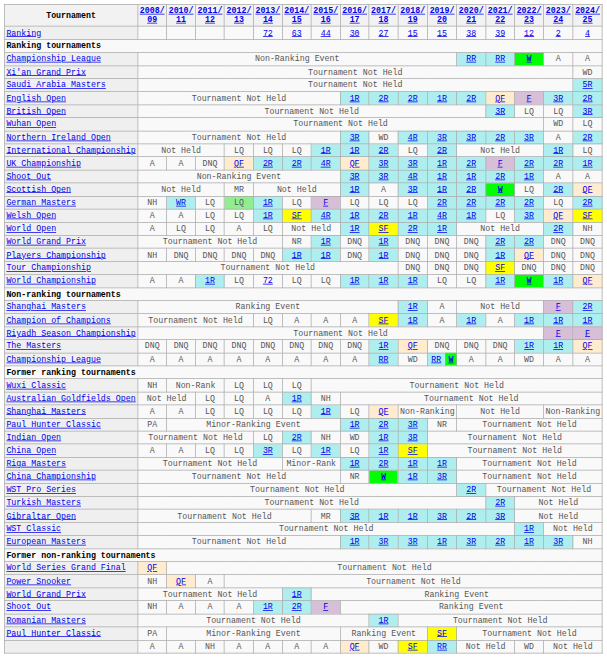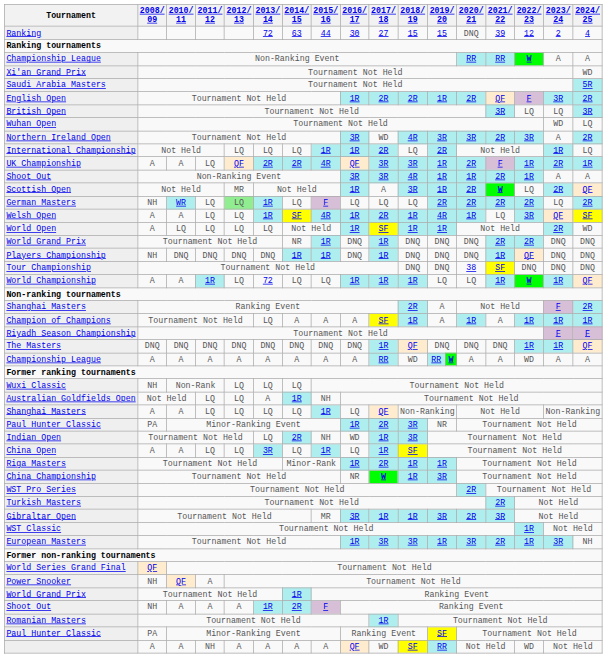 <table class="wikitable" style="font-size:85%;">
 <tr>
 <th>Tournament</th>
 <th><a href='#'>2008/<br>09</a></th>
 <th><a href='#'>2010/<br>11</a></th>
 <th><a href='#'>2011/<br>12</a></th>
 <th><a href='#'>2012/<br>13</a></th>
 <th><a href='#'>2013/<br>14</a></th>
 <th><a href='#'>2014/<br>15</a></th>
 <th><a href='#'>2015/<br>16</a></th>
 <th><a href='#'>2016/<br>17</a></th>
 <th><a href='#'>2017/<br>18</a></th>
 <th><a href='#'>2018/<br>19</a></th>
 <th colspan="2"><a href='#'>2019/<br>20</a></th>
 <th><a href='#'>2020/<br>21</a></th>
 <th><a href='#'>2021/<br>22</a></th>
 <th><a href='#'>2022/<br>23</a></th>
 <th><a href='#'>2023/<br>24</a></th>
 <th><a href='#'>2024/<br>25</a></th>
 </tr>
 <tr>
 <td style="background:#EFEFEF;"><a href='#'>Ranking</a></td>
 <td align="center"></td>
 <td align="center"></td>
 <td align="center"></td>
 <td align="center"></td>
 <td align="center"><a href='#'>72</a></td>
 <td align="center"><a href='#'>63</a></td>
 <td align="center"><a href='#'>44</a></td>
 <td align="center"><a href='#'>30</a></td>
 <td align="center"><a href='#'>27</a></td>
 <td align="center"><a href='#'>15</a></td>
 <td align="center" colspan="2"><a href='#'>15</a></td>
-<td align="center"><a href='#'>38</a></td>
+<td align="center" style="color:#555555;">DNQ</td>
 <td align="center"><a href='#'>39</a></td>
 <td align="center"><a href='#'>12</a></td>
 <td align="center"><a href='#'>2</a></td>
 <td align="center"><a href='#'>4</a></td>
 </tr>
 <tr>
 <td colspan="20"><strong>Ranking tournaments</strong></td>
 </tr>
 <tr>
 <td style="background:#EFEFEF;"><a href='#'>Championship League</a></td>
 <td align="center" colspan="12" style="color:#555555;">Non-Ranking Event</td>
 <td align="center" style="background:#afeeee;"><a href='#'>RR</a></td>
 <td align="center" style="background:#afeeee;"><a href='#'>RR</a></td>
 <td align="center" style="background:#00ff00;"><a href='#'><strong>W</strong></a></td>
 <td align="center" style="color:#555555;">A</td>
 <td align="center" style="color:#555555;">A</td>
 </tr>
 <tr>
 <td style="background:#EFEFEF;"><a href='#'>Xi'an Grand Prix</a></td>
 <td align="center" colspan="16" style="color:#555555;">Tournament Not Held</td>
 <td align="center" style="color:#555555;">WD</td>
 </tr>
 <tr>
 <td style="background:#EFEFEF;"><a href='#'>Saudi Arabia Masters</a></td>
 <td align="center" colspan="16" style="color:#555555;">Tournament Not Held</td>
 <td align="center" style="background:#afeeee;"><a href='#'>5R</a></td>
 </tr>
 <tr>
 <td style="background:#EFEFEF;"><a href='#'>English Open</a></td>
 <td align="center" colspan="7" style="color:#555555;">Tournament Not Held</td>
 <td align="center" style="background:#afeeee;"><a href='#'>1R</a></td>
 <td align="center" style="background:#afeeee;"><a href='#'>2R</a></td>
 <td align="center" style="background:#afeeee;"><a href='#'>2R</a></td>
 <td align="center" colspan="2" style="background:#afeeee;"><a href='#'>1R</a></td>
 <td align="center" style="background:#afeeee;"><a href='#'>2R</a></td>
 <td align="center" style="background:#ffebcd;"><a href='#'>QF</a></td>
 <td align="center" style="background:thistle;"><a href='#'>F</a></td>
 <td align="center" style="background:#afeeee;"><a href='#'>3R</a></td>
 <td align="center" style="background:#afeeee;"><a href='#'>2R</a></td>
 </tr>
 <tr>
 <td style="background:#EFEFEF;"><a href='#'>British Open</a></td>
 <td align="center" colspan="13" style="color:#555555;">Tournament Not Held</td>
 <td align="center" style="background:#afeeee;"><a href='#'>3R</a></td>
 <td align="center" style="color:#555555;">LQ</td>
 <td align="center" style="color:#555555;">LQ</td>
 <td align="center" style="background:#afeeee;"><a href='#'>3R</a></td>
 </tr>
 <tr>
 <td style="background:#EFEFEF;"><a href='#'>Wuhan Open</a></td>
 <td align="center" colspan="15" style="color:#555555;">Tournament Not Held</td>
 <td align="center" style="color:#555555;">WD</td>
 <td align="center" style="color:#555555;">LQ</td>
 </tr>
 <tr>
 <td style="background:#EFEFEF;"><a href='#'>Northern Ireland Open</a></td>
 <td align="center" colspan="7" style="color:#555555;">Tournament Not Held</td>
 <td align="center" style="background:#afeeee;"><a href='#'>3R</a></td>
 <td align="center" style="color:#555555;">WD</td>
 <td align="center" style="background:#afeeee;"><a href='#'>4R</a></td>
 <td align="center" colspan="2" style="background:#afeeee;"><a href='#'>3R</a></td>
 <td align="center" style="background:#afeeee;"><a href='#'>3R</a></td>
 <td align="center" style="background:#afeeee;"><a href='#'>2R</a></td>
 <td align="center" style="background:#afeeee;"><a href='#'>3R</a></td>
 <td align="center" style="color:#555555;">A</td>
 <td align="center" style="background:#afeeee;"><a href='#'>2R</a></td>
 </tr>
 <tr>
 <td style="background:#EFEFEF;"><a href='#'>International Championship</a></td>
 <td align="center" colspan="3" style="color:#555555;">Not Held</td>
 <td align="center" style="color:#555555;">LQ</td>
 <td align="center" style="color:#555555;">LQ</td>
 <td align="center" style="color:#555555;">LQ</td>
 <td align="center" style="background:#afeeee;"><a href='#'>1R</a></td>
 <td align="center" style="background:#afeeee;"><a href='#'>1R</a></td>
 <td align="center" style="background:#afeeee;"><a href='#'>2R</a></td>
 <td align="center" style="color:#555555;">LQ</td>
 <td align="center" colspan="2" style="background:#afeeee;"><a href='#'>2R</a></td>
 <td align="center" colspan="3" style="color:#555555;">Not Held</td>
 <td align="center" style="background:#afeeee;"><a href='#'>1R</a></td>
 <td align="center" style="color:#555555;">LQ</td>
 </tr>
 <tr>
 <td style="background:#EFEFEF;"><a href='#'>UK Championship</a></td>
 <td align="center" style="color:#555555;">A</td>
 <td align="center" style="color:#555555;">A</td>
-<td align="center" style="color:#555555;">DNQ</td>
+<td align="center" style="color:#555555;">LQ</td>
 <td align="center" style="background:#ffebcd;"><a href='#'>QF</a></td>
 <td align="center" style="background:#afeeee;"><a href='#'>2R</a></td>
 <td align="center" style="background:#afeeee;"><a href='#'>2R</a></td>
 <td align="center" style="background:#afeeee;"><a href='#'>4R</a></td>
 <td align="center" style="background:#ffebcd;"><a href='#'>QF</a></td>
 <td align="center" style="background:#afeeee;"><a href='#'>3R</a></td>
 <td align="center" style="background:#afeeee;"><a href='#'>3R</a></td>
 <td align="center" colspan="2" style="background:#afeeee;"><a href='#'>1R</a></td>
 <td align="center" style="background:#afeeee;"><a href='#'>2R</a></td>
 <td align="center" style="background:thistle;"><a href='#'>F</a></td>
-<td align="center" style="background:#afeeee;"><a href='#'>2R</a></td>
+<td align="center" style="background:#afeeee;"><a href='#'>1R</a></td>
 <td align="center" style="background:#afeeee;"><a href='#'>2R</a></td>
 <td align="center" style="background:#afeeee;"><a href='#'>1R</a></td>
 </tr>
 <tr>
 <td style="background:#EFEFEF;"><a href='#'>Shoot Out</a></td>
 <td align="center" colspan="7" style="color:#555555;">Non-Ranking Event</td>
 <td align="center" style="background:#afeeee;"><a href='#'>3R</a></td>
 <td align="center" style="background:#afeeee;"><a href='#'>3R</a></td>
 <td align="center" style="background:#afeeee;"><a href='#'>4R</a></td>
 <td align="center" colspan="2" style="background:#afeeee;"><a href='#'>1R</a></td>
 <td align="center" style="background:#afeeee;"><a href='#'>1R</a></td>
 <td align="center" style="background:#afeeee;"><a href='#'>2R</a></td>
 <td align="center" style="background:#afeeee;"><a href='#'>1R</a></td>
 <td style="text-align:center; color:#555555;">A</td>
 <td style="text-align:center; color:#555555;">A</td>
 </tr>
 <tr>
 <td style="background:#EFEFEF;"><a href='#'>Scottish Open</a></td>
 <td align="center" colspan="3" style="color:#555555;">Not Held</td>
 <td align="center" style="color:#555555;">MR</td>
 <td align="center" colspan="3" style="color:#555555;">Not Held</td>
 <td align="center" style="background:#afeeee;"><a href='#'>1R</a></td>
 <td align="center" style="color:#555555;">A</td>
 <td align="center" style="background:#afeeee;"><a href='#'>3R</a></td>
 <td align="center" colspan="2" style="background:#afeeee;"><a href='#'>1R</a></td>
 <td align="center" style="background:#afeeee;"><a href='#'>2R</a></td>
 <td align="center" style="background:#00ff00;"><a href='#'><strong>W</strong></a></td>
 <td align="center" style="color:#555555;">LQ</td>
 <td align="center" style="background:#afeeee;"><a href='#'>2R</a></td>
 <td align="center" style="background:#ffebcd;"><a href='#'>QF</a></td>
 </tr>
 <tr>
 <td style="background:#EFEFEF;"><a href='#'>German Masters</a></td>
 <td align="center" style="color:#555555;">NH</td>
 <td align="center" style="background:#afeeee;"><a href='#'>WR</a></td>
 <td align="center" style="color:#555555;">LQ</td>
 <td align="center" style="background: lightgreen; color:#555555;">LQ</td>
 <td align="center" style="background:#afeeee;"><a href='#'>1R</a></td>
 <td align="center" style="color:#555555;">LQ</td>
 <td align="center" style="background:thistle;"><a href='#'>F</a></td>
 <td align="center" style="color:#555555;">LQ</td>
 <td align="center" style="color:#555555;">LQ</td>
 <td align="center" style="color:#555555;">LQ</td>
 <td align="center" colspan="2" style="background:#afeeee;"><a href='#'>2R</a></td>
 <td align="center" style="background:#afeeee;"><a href='#'>2R</a></td>
 <td align="center" style="background:#afeeee;"><a href='#'>2R</a></td>
 <td align="center" style="background:#afeeee;"><a href='#'>2R</a></td>
 <td align="center" style="color:#555555;">LQ</td>
 <td align="center" style="background:#afeeee;"><a href='#'>2R</a></td>
 </tr>
 <tr>
 <td style="background:#EFEFEF;"><a href='#'>Welsh Open</a></td>
 <td align="center" style="color:#555555;">A</td>
 <td align="center" style="color:#555555;">A</td>
 <td align="center" style="color:#555555;">LQ</td>
 <td align="center" style="color:#555555;">LQ</td>
 <td align="center" style="background:#afeeee;"><a href='#'>1R</a></td>
 <td align="center" style="background:yellow;"><a href='#'>SF</a></td>
 <td align="center" style="background:#afeeee;"><a href='#'>4R</a></td>
 <td align="center" style="background:#afeeee;"><a href='#'>1R</a></td>
 <td align="center" style="background:#afeeee;"><a href='#'>2R</a></td>
 <td align="center" style="background:#afeeee;"><a href='#'>1R</a></td>
 <td align="center" colspan="2" style="background:#afeeee;"><a href='#'>4R</a></td>
 <td align="center" style="background:#afeeee;"><a href='#'>1R</a></td>
 <td align="center" style="color:#555555;">LQ</td>
 <td align="center" style="background:#afeeee;"><a href='#'>3R</a></td>
 <td align="center" style="background:#ffebcd;"><a href='#'>QF</a></td>
 <td align="center" style="background:yellow;"><a href='#'>SF</a></td>
 </tr>
 <tr>
 <td style="background:#EFEFEF;"><a href='#'>World Open</a></td>
 <td align="center" style="color:#555555;">A</td>
 <td align="center" style="color:#555555;">LQ</td>
 <td align="center" style="color:#555555;">LQ</td>
-<td align="center" style="color:#555555;">A</td>
+<td align="center" style="color:#555555;">LQ</td>
 <td align="center" style="color:#555555;">LQ</td>
 <td align="center" colspan="2" style="color:#555555;">Not Held</td>
 <td align="center" style="background:#afeeee;"><a href='#'>1R</a></td>
 <td align="center" style="background:yellow;"><a href='#'>SF</a></td>
-<td align="center" style="background:#afeeee;"><a href='#'>2R</a></td>
+<td align="center" style="background:#afeeee;"><a href='#'>1R</a></td>
 <td align="center" colspan="2" style="background:#afeeee;"><a href='#'>1R</a></td>
 <td align="center" colspan="3" style="color:#555555;">Not Held</td>
 <td align="center" style="background:#afeeee;"><a href='#'>2R</a></td>
-<td align="center" style="color:#555555;">NH</td>
+<td align="center" style="color:#555555;">WD</td>
 </tr>
 <tr>
 <td style="background:#EFEFEF;"><a href='#'>World Grand Prix</a></td>
 <td align="center" colspan="5" style="color:#555555;">Tournament Not Held</td>
 <td align="center" style="color:#555555;">NR</td>
 <td align="center" style="background:#afeeee;"><a href='#'>1R</a></td>
 <td align="center" style="color:#555555;">DNQ</td>
 <td align="center" style="background:#afeeee;"><a href='#'>1R</a></td>
 <td align="center" style="color:#555555;">DNQ</td>
 <td align="center" colspan="2" style="color:#555555;">DNQ</td>
 <td align="center" style="color:#555555;">DNQ</td>
 <td align="center" style="background:#afeeee;"><a href='#'>2R</a></td>
 <td align="center" style="background:#afeeee;"><a href='#'>2R</a></td>
 <td align="center" style="color:#555555;">DNQ</td>
 <td align="center" style="color:#555555;">DNQ</td>
 </tr>
 <tr>
 <td style="background:#EFEFEF;"><a href='#'>Players Championship</a></td>
 <td align="center" style="color:#555555;">NH</td>
 <td align="center" style="color:#555555;">DNQ</td>
 <td align="center" style="color:#555555;">DNQ</td>
 <td align="center" style="color:#555555;">DNQ</td>
 <td align="center" style="color:#555555;">DNQ</td>
 <td align="center" style="background:#afeeee;"><a href='#'>1R</a></td>
 <td align="center" style="background:#afeeee;"><a href='#'>1R</a></td>
 <td align="center" style="color:#555555;">DNQ</td>
 <td align="center" style="background:#afeeee;"><a href='#'>1R</a></td>
 <td align="center" style="color:#555555;">DNQ</td>
 <td align="center" colspan="2" style="color:#555555;">DNQ</td>
 <td align="center" style="color:#555555;">DNQ</td>
 <td align="center" style="background:#afeeee;"><a href='#'>1R</a></td>
 <td align="center" style="background:#ffebcd;"><a href='#'>QF</a></td>
 <td align="center" style="color:#555555;">DNQ</td>
 <td align="center" style="color:#555555;">DNQ</td>
 </tr>
 <tr>
 <td style="background:#EFEFEF;"><a href='#'>Tour Championship</a></td>
 <td align="center" colspan="9" style="color:#555555;">Tournament Not Held</td>
 <td align="center" style="color:#555555;">DNQ</td>
 <td align="center" colspan="2" style="color:#555555;">DNQ</td>
-<td align="center" style="color:#555555;">DNQ</td>
+<td align="center"><a href='#'>38</a></td>
 <td align="center" style="background:yellow;"><a href='#'>SF</a></td>
 <td align="center" style="color:#555555;">DNQ</td>
 <td align="center" style="color:#555555;">DNQ</td>
 <td align="center" style="color:#555555;">DNQ</td>
 </tr>
 <tr>
 <td style="background:#EFEFEF;"><a href='#'>World Championship</a></td>
 <td align="center" style="color:#555555;">A</td>
 <td align="center" style="color:#555555;">A</td>
 <td align="center" style="background:#afeeee;"><a href='#'>1R</a></td>
 <td align="center" style="color:#555555;">LQ</td>
 <td align="center"><a href='#'>72</a></td>
 <td align="center" style="color:#555555;">LQ</td>
 <td align="center" style="color:#555555;">LQ</td>
 <td align="center" style="background:#afeeee;"><a href='#'>1R</a></td>
 <td align="center" style="background:#afeeee;"><a href='#'>1R</a></td>
 <td align="center" style="background:#afeeee;"><a href='#'>1R</a></td>
 <td align="center" colspan="2" style="color:#555555;">LQ</td>
 <td align="center" style="color:#555555;">LQ</td>
 <td align="center" style="background:#afeeee;"><a href='#'>1R</a></td>
 <td align="center" style="background:#00ff00;"><a href='#'><strong>W</strong></a></td>
 <td align="center" style="background:#afeeee;"><a href='#'>1R</a></td>
 <td align="center" style="background:#ffebcd;"><a href='#'>QF</a></td>
 </tr>
 <tr>
 <td colspan="20"><strong>Non-ranking tournaments</strong></td>
 </tr>
 <tr>
 <td style="background:#EFEFEF;"><a href='#'>Shanghai Masters</a></td>
 <td align="center" colspan="9" style="color:#555555">Ranking Event</td>
-<td align="center" style="background:#afeeee;"><a href='#'>1R</a></td>
+<td align="center" style="background:#afeeee;"><a href='#'>2R</a></td>
 <td align="center" colspan="2" style="color:#555555">A</td>
 <td align="center" colspan="3" style="color:#555555">Not Held</td>
 <td align="center" style="background:thistle;"><a href='#'>F</a></td>
 <td align="center" style="background:#afeeee;"><a href='#'>2R</a></td>
 </tr>
 <tr>
 <td style="background:#EFEFEF;"><a href='#'>Champion of Champions</a></td>
 <td align="center" colspan="4" style="color:#555555;">Tournament Not Held</td>
 <td align="center" style="color:#555555;">LQ</td>
 <td align="center" style="color:#555555;">A</td>
 <td align="center" style="color:#555555;">A</td>
 <td align="center" style="color:#555555;">A</td>
 <td align="center" style="background:yellow;"><a href='#'>SF</a></td>
 <td align="center" style="background:#afeeee;"><a href='#'>1R</a></td>
 <td align="center" colspan="2" style="color:#555555;">A</td>
 <td align="center" style="background:#afeeee;"><a href='#'>1R</a></td>
 <td align="center" style="color:#555555;">A</td>
 <td align="center" style="background:#afeeee;"><a href='#'>1R</a></td>
 <td align="center" style="background:#afeeee;"><a href='#'>1R</a></td>
 <td align="center" style="background:#afeeee;"><a href='#'>1R</a></td>
 </tr>
 <tr>
 <td style="background:#EFEFEF;"><a href='#'>Riyadh Season Championship</a></td>
 <td align="center" colspan="15" style="color:#555555;">Tournament Not Held</td>
 <td align="center" style="background:thistle;"><a href='#'>F</a></td>
 <td align="center" style="background:thistle;"><a href='#'>F</a></td>
 </tr>
 <tr>
 <td style="background:#EFEFEF;"><a href='#'>The Masters</a></td>
 <td align="center" style="color:#555555;">DNQ</td>
 <td align="center" style="color:#555555;">DNQ</td>
 <td align="center" style="color:#555555;">DNQ</td>
 <td align="center" style="color:#555555;">DNQ</td>
 <td align="center" style="color:#555555;">DNQ</td>
 <td align="center" style="color:#555555;">DNQ</td>
 <td align="center" style="color:#555555;">DNQ</td>
 <td align="center" style="color:#555555;">DNQ</td>
 <td align="center" style="background:#afeeee;"><a href='#'>1R</a></td>
 <td align="center" style="background:#ffebcd;"><a href='#'>QF</a></td>
 <td align="center" colspan="2" style="color:#555555;">DNQ</td>
 <td align="center" style="color:#555555;">DNQ</td>
 <td align="center" style="color:#555555;">DNQ</td>
 <td align="center" style="background:#afeeee;"><a href='#'>1R</a></td>
 <td align="center" style="background:#afeeee;"><a href='#'>1R</a></td>
 <td align="center" style="background:#ffebcd;"><a href='#'>QF</a></td>
 </tr>
 <tr>
 <td style="background:#EFEFEF;"><a href='#'>Championship League</a></td>
 <td align="center" style="color:#555555;">A</td>
 <td align="center" style="color:#555555;">A</td>
 <td align="center" style="color:#555555;">A</td>
 <td align="center" style="color:#555555;">A</td>
 <td align="center" style="color:#555555;">A</td>
 <td align="center" style="color:#555555;">A</td>
 <td align="center" style="color:#555555;">A</td>
 <td align="center" style="color:#555555;">A</td>
 <td align="center" style="background:#afeeee;"><a href='#'>RR</a></td>
 <td align="center" style="color:#555555;">WD</td>
 <td align="center" style="background:#afeeee;"><a href='#'>RR</a></td>
 <td align="center" style="background:#00ff00;"><a href='#'><strong>W</strong></a></td>
 <td align="center" style="color:#555555;">A</td>
 <td align="center" style="color:#555555;">A</td>
 <td align="center" style="color:#555555;">WD</td>
 <td align="center" style="color:#555555;">A</td>
 <td align="center" style="color:#555555;">A</td>
 </tr>
 <tr>
 <td colspan="20"><strong>Former ranking tournaments</strong></td>
 </tr>
 <tr>
 <td style="background:#EFEFEF;"><a href='#'>Wuxi Classic</a></td>
 <td align="center" style="color:#555555;">NH</td>
 <td align="center" colspan="2" style="color:#555555;">Non-Rank</td>
 <td align="center" style="color:#555555;">LQ</td>
 <td align="center" style="color:#555555;">LQ</td>
 <td align="center" style="color:#555555;">LQ</td>
 <td align="center" colspan="20" style="color:#555555">Tournament Not Held</td>
 </tr>
 <tr>
 <td style="background:#EFEFEF;"><a href='#'>Australian Goldfields Open</a></td>
 <td align="center" colspan="2" style="color:#555555;">Not Held</td>
 <td align="center" style="color:#555555;">LQ</td>
 <td align="center" style="color:#555555;">LQ</td>
 <td align="center" style="color:#555555;">A</td>
 <td align="center" style="background:#afeeee;"><a href='#'>1R</a></td>
 <td align="center" style="color:#555555;">NH</td>
 <td align="center" colspan="20" style="color:#555555">Tournament Not Held</td>
 </tr>
 <tr>
 <td style="background:#EFEFEF;"><a href='#'>Shanghai Masters</a></td>
 <td align="center" style="color:#555555;">A</td>
 <td align="center" style="color:#555555;">A</td>
 <td align="center" style="color:#555555;">LQ</td>
 <td align="center" style="color:#555555;">LQ</td>
 <td align="center" style="color:#555555;">LQ</td>
 <td align="center" style="color:#555555;">LQ</td>
 <td align="center" style="background:#afeeee;"><a href='#'>1R</a></td>
 <td align="center" style="color:#555555;">LQ</td>
 <td align="center" style="background:#ffebcd;"><a href='#'>QF</a></td>
 <td align="center" colspan="3" style="color:#555555;">Non-Ranking</td>
 <td align="center" colspan="3" style="color:#555555;">Not Held</td>
 <td align="center" colspan="2" style="color:#555555;">Non-Ranking</td>
 </tr>
 <tr>
 <td style="background:#EFEFEF;"><a href='#'>Paul Hunter Classic</a></td>
 <td align="center" style="color:#555555;">PA</td>
 <td align="center" colspan="6" style="color:#555555;">Minor-Ranking Event</td>
 <td align="center" style="background:#afeeee;"><a href='#'>1R</a></td>
 <td align="center" style="background:#afeeee;"><a href='#'>2R</a></td>
 <td align="center" style="background:#afeeee;"><a href='#'>3R</a></td>
 <td align="center" colspan="2" style="color:#555555;">NR</td>
 <td align="center" colspan="20" style="color:#555555;">Tournament Not Held</td>
 </tr>
 <tr>
 <td style="background:#EFEFEF;"><a href='#'>Indian Open</a></td>
 <td align="center" colspan="4" style="color:#555555;">Tournament Not Held</td>
 <td align="center" style="color:#555555;">LQ</td>
 <td align="center" style="background:#afeeee;"><a href='#'>2R</a></td>
 <td align="center" style="color:#555555;">NH</td>
 <td align="center" style="color:#555555;">WD</td>
 <td align="center" style="background:#afeeee;"><a href='#'>1R</a></td>
 <td align="center" style="background:#afeeee;"><a href='#'>3R</a></td>
 <td align="center" colspan="20" style="color:#555555;">Tournament Not Held</td>
 </tr>
 <tr>
 <td style="background:#EFEFEF;"><a href='#'>China Open</a></td>
 <td align="center" style="color:#555555;">A</td>
 <td align="center" style="color:#555555;">A</td>
 <td align="center" style="color:#555555;">LQ</td>
 <td align="center" style="color:#555555;">LQ</td>
 <td align="center" style="background:#afeeee;"><a href='#'>3R</a></td>
 <td align="center" style="color:#555555;">LQ</td>
 <td align="center" style="background:#afeeee;"><a href='#'>1R</a></td>
 <td align="center" style="color:#555555;">LQ</td>
 <td align="center" style="background:#afeeee;"><a href='#'>1R</a></td>
 <td align="center" style="background:yellow;"><a href='#'>SF</a></td>
 <td align="center" colspan="20" style="color:#555555;">Tournament Not Held</td>
 </tr>
 <tr>
 <td style="background:#EFEFEF;"><a href='#'>Riga Masters</a></td>
 <td align="center" colspan="5" style="color:#555555;">Tournament Not Held</td>
 <td align="center" colspan="2" style="color:#555555;">Minor-Rank</td>
 <td align="center" style="background:#afeeee;"><a href='#'>1R</a></td>
 <td align="center" style="background:#afeeee;"><a href='#'>2R</a></td>
 <td align="center" style="background:#afeeee;"><a href='#'>1R</a></td>
 <td align="center" colspan="2" style="background:#afeeee;"><a href='#'>1R</a></td>
 <td align="center" colspan="20" style="color:#555555;">Tournament Not Held</td>
 </tr>
 <tr>
 <td style="background:#EFEFEF;"><a href='#'>China Championship</a></td>
 <td align="center" colspan="7" style="color:#555555;">Tournament Not Held</td>
 <td align="center" style="color:#555555;">NR</td>
 <td align="center" style="background:#00ff00;"><a href='#'><strong>W</strong></a></td>
 <td align="center" style="background:#afeeee;"><a href='#'>1R</a></td>
 <td align="center" colspan="2" style="background:#afeeee;"><a href='#'>3R</a></td>
 <td align="center" colspan="20" style="color:#555555;">Tournament Not Held</td>
 </tr>
 <tr>
 <td style="background:#EFEFEF;"><a href='#'>WST Pro Series</a></td>
 <td align="center" colspan="12" style="color:#555555;">Tournament Not Held</td>
 <td align="center" style="background:#afeeee;"><a href='#'>2R</a></td>
 <td align="center" colspan="20" style="color:#555555;">Tournament Not Held</td>
 </tr>
 <tr>
 <td style="background:#EFEFEF;"><a href='#'>Turkish Masters</a></td>
 <td align="center" colspan="13" style="color:#555555;">Tournament Not Held</td>
 <td align="center" style="background:#afeeee;"><a href='#'>2R</a></td>
 <td align="center" colspan="3" style="color:#555555;">Not Held</td>
 </tr>
 <tr>
 <td style="background:#EFEFEF;"><a href='#'>Gibraltar Open</a></td>
 <td align="center" colspan="6" style="color:#555555;">Tournament Not Held</td>
 <td align="center" style="color:#555555;">MR</td>
 <td align="center" style="background:#afeeee;"><a href='#'>3R</a></td>
 <td align="center" style="background:#afeeee;"><a href='#'>1R</a></td>
 <td align="center" style="background:#afeeee;"><a href='#'>1R</a></td>
 <td align="center" colspan="2" style="background:#afeeee;"><a href='#'>3R</a></td>
 <td align="center" style="background:#afeeee;"><a href='#'>2R</a></td>
 <td align="center" style="background:#afeeee;"><a href='#'>3R</a></td>
 <td align="center" colspan="3" style="color:#555555;">Not Held</td>
 </tr>
 <tr>
 <td style="background:#EFEFEF;"><a href='#'>WST Classic</a></td>
 <td align="center" colspan="14" style="color:#555555;">Tournament Not Held</td>
 <td align="center" style="background:#afeeee;"><a href='#'>1R</a></td>
 <td align="center" colspan="2" style="color:#555555;">Not Held</td>
 </tr>
 <tr>
 <td style="background:#EFEFEF;"><a href='#'>European Masters</a></td>
 <td align="center" colspan="7" style="color:#555555;">Tournament Not Held</td>
 <td align="center" style="background:#afeeee;"><a href='#'>1R</a></td>
 <td align="center" style="background:#afeeee;"><a href='#'>3R</a></td>
 <td align="center" style="background:#afeeee;"><a href='#'>3R</a></td>
 <td align="center" colspan="2" style="background:#afeeee;"><a href='#'>1R</a></td>
 <td align="center" style="background:#afeeee;"><a href='#'>3R</a></td>
 <td align="center" style="background:#afeeee;"><a href='#'>2R</a></td>
 <td align="center" style="background:#afeeee;"><a href='#'>1R</a></td>
 <td align="center" style="background:#afeeee;"><a href='#'>3R</a></td>
 <td align="center" style="color:#555555;">NH</td>
 </tr>
 <tr>
 <td colspan="20"><strong>Former non-ranking tournaments</strong></td>
 </tr>
 <tr>
 <td style="background:#EFEFEF;"><a href='#'>World Series Grand Final</a></td>
 <td align="center" style="background:#ffebcd;"><a href='#'>QF</a></td>
 <td align="center" colspan="20" style="color:#555555">Tournament Not Held</td>
 </tr>
 <tr>
 <td style="background:#EFEFEF;"><a href='#'>Power Snooker</a></td>
 <td align="center" style="color:#555555;">NH</td>
 <td align="center" style="background:#ffebcd;"><a href='#'>QF</a></td>
 <td align="center" style="color:#555555;">A</td>
 <td align="center" colspan="20" style="color:#555555">Tournament Not Held</td>
 </tr>
 <tr>
 <td style="background:#EFEFEF;"><a href='#'>World Grand Prix</a></td>
 <td align="center" colspan="5" style="color:#555555;">Tournament Not Held</td>
 <td align="center" style="background:#afeeee;"><a href='#'>1R</a></td>
 <td align="center" colspan="20" style="color:#555555">Ranking Event</td>
 </tr>
 <tr>
 <td style="background:#EFEFEF;"><a href='#'>Shoot Out</a></td>
 <td align="center" style="color:#555555;">NH</td>
 <td align="center" style="color:#555555;">A</td>
 <td align="center" style="color:#555555;">A</td>
 <td align="center" style="color:#555555;">A</td>
 <td align="center" style="background:#afeeee;"><a href='#'>1R</a></td>
 <td align="center" style="background:#afeeee;"><a href='#'>2R</a></td>
 <td align="center" style="background:thistle;"><a href='#'>F</a></td>
 <td align="center" colspan="20" style="color:#555555">Ranking Event</td>
 </tr>
 <tr>
 <td style="background:#EFEFEF;"><a href='#'>Romanian Masters</a></td>
 <td align="center" colspan="8" style="color:#555555;">Tournament Not Held</td>
 <td align="center" style="background:#afeeee;"><a href='#'>1R</a></td>
 <td align="center" colspan="20" style="color:#555555">Tournament Not Held</td>
 </tr>
 <tr>
 <td style="background:#EFEFEF;"><a href='#'>Paul Hunter Classic</a></td>
 <td align="center" style="color:#555555;">PA</td>
 <td align="center" colspan="6" style="color:#555555;">Minor-Ranking Event</td>
 <td align="center" colspan="3" style="color:#555555;">Ranking Event</td>
 <td align="center" colspan="2" style="background:yellow;"><a href='#'>SF</a></td>
 <td align="center" colspan="20" style="color:#555555;">Tournament Not Held</td>
 </tr>
 <tr>
 <td style="background:#EFEFEF;"></td>
 <td align="center" style="color:#555555;">A</td>
 <td align="center" style="color:#555555;">A</td>
 <td align="center" style="color:#555555;">NH</td>
 <td align="center" style="color:#555555;">A</td>
 <td align="center" style="color:#555555;">A</td>
 <td align="center" style="color:#555555;">A</td>
 <td align="center" style="color:#555555;">A</td>
 <td align="center" style="background:#ffebcd;"><a href='#'>QF</a></td>
 <td align="center" style="color:#555555;">WD</td>
 <td align="center" style="background:yellow;"><a href='#'>SF</a></td>
 <td align="center" colspan="2" style="background:#afeeee;"><a href='#'>RR</a></td>
 <td align="center" colspan="2" style="color:#555555;">Not Held</td>
 <td align="center" style="color:#555555;">WD</td>
 <td align="center" colspan="2" style="color:#555555;">Not Held</td>
 </tr>
 </table>
